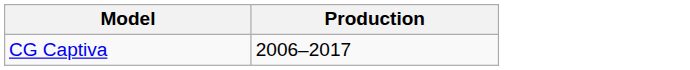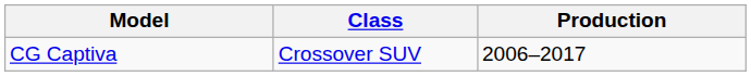 <table class="wikitable">
 <tr>
 <th style="width:200px;">Model</th>
+<th style="width:150px;"><a href='#'>Class</a></th>
 <th style="width:200px;">Production</th>
 </tr>
 <tr>
 <td valign="top"><a href='#'>CG Captiva</a></td>
+<td valign="top"><a href='#'>Crossover SUV</a></td>
 <td valign="top">2006–2017</td>
 </tr>
 </table>
